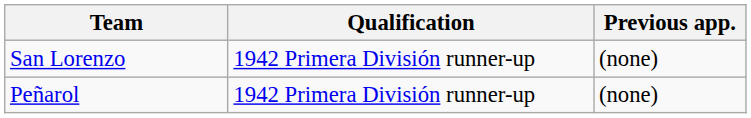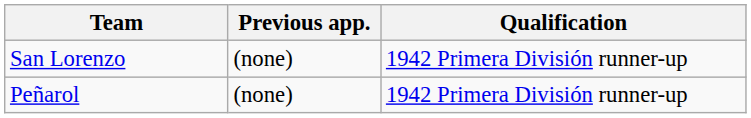 <table class="wikitable">
 <tr>
 <th width=150px>Team</th>
+<th width=100px>Previous app.</th>
 <th width=250px>Qualification</th>
-<th width=100px>Previous app.</th>
 </tr>
 <tr>
 <td> <a href='#'>San Lorenzo</a></td>
+<td>(none)</td>
 <td><a href='#'>1942 Primera División</a> runner-up</td>
-<td>(none)</td>
 </tr>
 <tr>
 <td> <a href='#'>Peñarol</a></td>
+<td>(none)</td>
 <td><a href='#'>1942 Primera División</a> runner-up</td>
-<td>(none)</td>
 </tr>
 </table>
